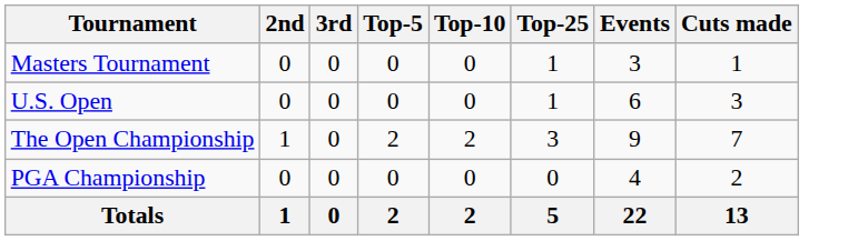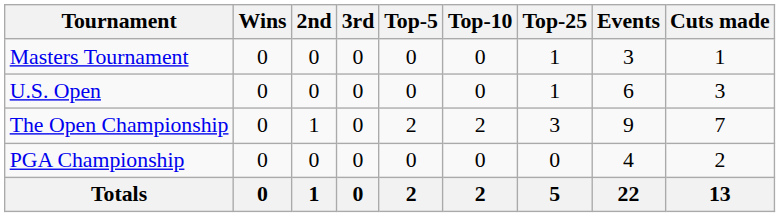 <table class=wikitable style=text-align:center>
 <tr>
 <th>Tournament</th>
+<th>Wins</th>
 <th>2nd</th>
 <th>3rd</th>
 <th>Top-5</th>
 <th>Top-10</th>
 <th>Top-25</th>
 <th>Events</th>
 <th>Cuts made</th>
 </tr>
 <tr>
 <td align=left><a href='#'>Masters Tournament</a></td>
 <td>0</td>
 <td>0</td>
 <td>0</td>
 <td>0</td>
+<td>0</td>
 <td>1</td>
 <td>3</td>
 <td>1</td>
 </tr>
 <tr>
 <td align=left><a href='#'>U.S. Open</a></td>
 <td>0</td>
 <td>0</td>
 <td>0</td>
 <td>0</td>
+<td>0</td>
 <td>1</td>
 <td>6</td>
 <td>3</td>
 </tr>
 <tr>
 <td align=left><a href='#'>The Open Championship</a></td>
+<td>0</td>
 <td>1</td>
 <td>0</td>
 <td>2</td>
 <td>2</td>
 <td>3</td>
 <td>9</td>
 <td>7</td>
 </tr>
 <tr>
 <td align=left><a href='#'>PGA Championship</a></td>
 <td>0</td>
 <td>0</td>
 <td>0</td>
 <td>0</td>
 <td>0</td>
+<td>0</td>
 <td>4</td>
 <td>2</td>
 </tr>
 <tr>
 <th>Totals</th>
+<th>0</th>
 <th>1</th>
 <th>0</th>
 <th>2</th>
 <th>2</th>
 <th>5</th>
 <th>22</th>
 <th>13</th>
 </tr>
 </table>
